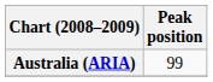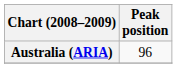 <table class="wikitable sortable plainrowheaders">
 <tr>
 <th scope="col">Chart (2008–2009)</th>
 <th scope="col">Peak<br>position</th>
 </tr>
 <tr>
 <th scope="row">Australia (<a href='#'>ARIA</a>)</th>
-<td align="center">99</td>
+<td align="center">96</td>
 </tr>
 <tr>
 </tr>
 <tr>
 </tr>
 <tr>
 </tr>
 <tr>
 </tr>
 </table>
